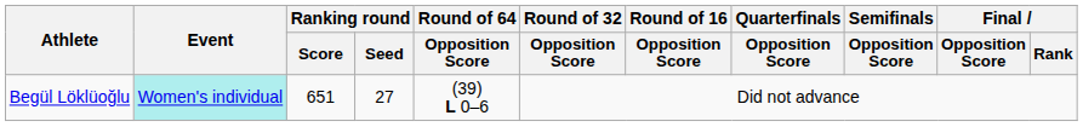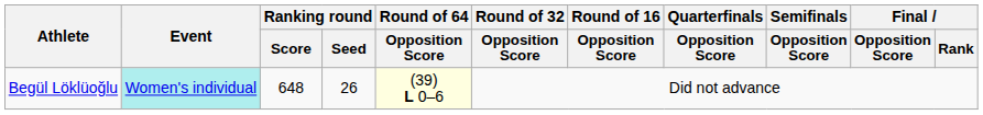 <table class="wikitable" style="font-size:90%">
 <tr>
 <th rowspan="2">Athlete</th>
 <th rowspan="2">Event</th>
 <th colspan="2">Ranking round</th>
 <th>Round of 64</th>
 <th>Round of 32</th>
 <th>Round of 16</th>
 <th>Quarterfinals</th>
 <th>Semifinals</th>
 <th colspan="2">Final / </th>
 </tr>
 <tr style="font-size:95%">
 <th>Score</th>
 <th>Seed</th>
 <th>Opposition<br>Score</th>
 <th>Opposition<br>Score</th>
 <th>Opposition<br>Score</th>
 <th>Opposition<br>Score</th>
 <th>Opposition<br>Score</th>
 <th>Opposition<br>Score</th>
 <th>Rank</th>
 </tr>
 <tr align=center>
 <td align=left><a href='#'>Begül Löklüoğlu</a></td>
 <td align=left style="background: paleturquoise;"><a href='#'>Women's individual</a></td>
-<td>651</td>
-<td>27</td>
-<td> (39)<br><strong>L</strong> 0–6</td>
+<td>648</td>
+<td>26</td>
+<td style="background: lightyellow;"> (39)<br><strong>L</strong> 0–6</td>
 <td colspan=6>Did not advance</td>
 </tr>
 </table>
